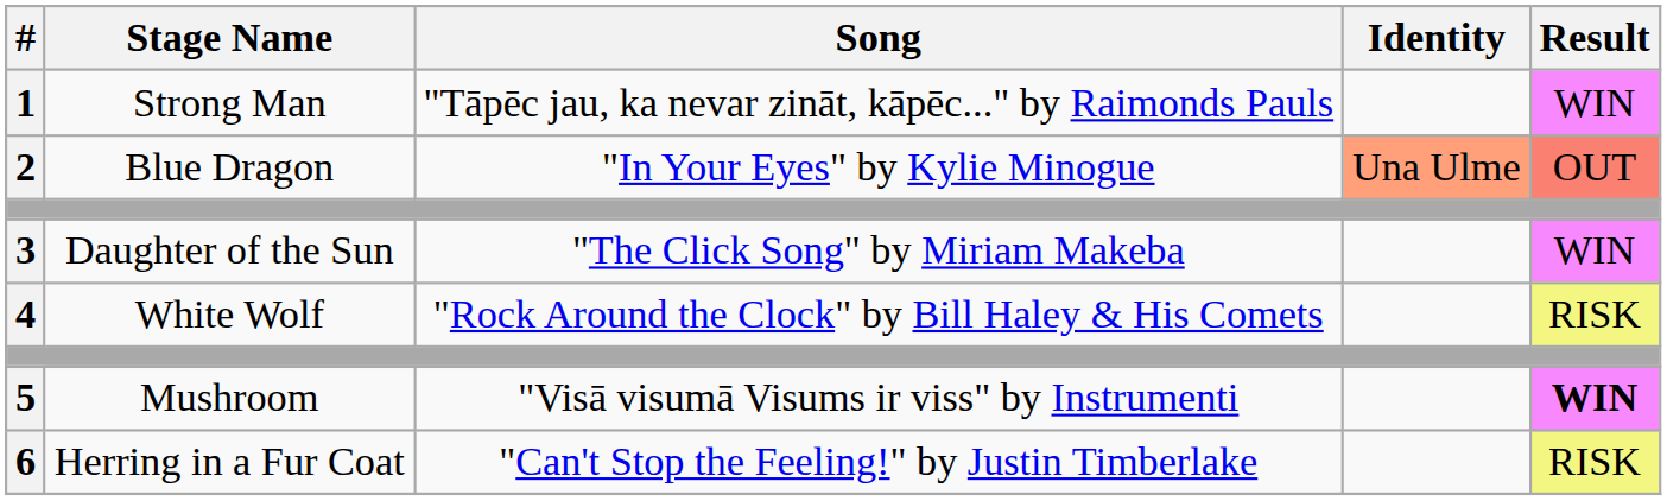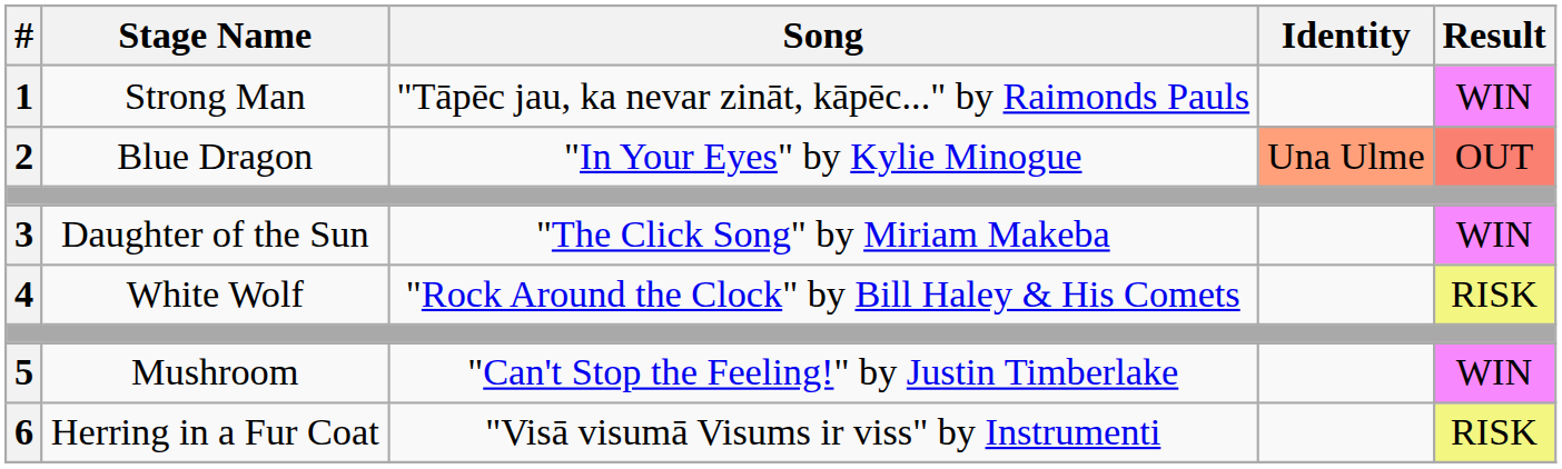 <table class="wikitable plainrowheaders" style="text-align: center;">
 <tr>
 <th>#</th>
 <th>Stage Name</th>
 <th>Song</th>
 <th>Identity</th>
 <th>Result</th>
 </tr>
 <tr>
 <th>1</th>
 <td>Strong Man</td>
 <td>"Tāpēc jau, ka nevar zināt, kāpēc..." by <a href='#'>Raimonds Pauls</a></td>
 <td></td>
 <td bgcolor="#F888FD">WIN</td>
 </tr>
 <tr>
 <th>2</th>
 <td>Blue Dragon</td>
 <td>"<a href='#'>In Your Eyes</a>" by <a href='#'>Kylie Minogue</a></td>
 <td style="background: lightsalmon;">Una Ulme</td>
 <td bgcolor="salmon">OUT</td>
 </tr>
 <tr>
 <td colspan="5" style="background:darkgray"></td>
 </tr>
 <tr>
 <th>3</th>
 <td>Daughter of the Sun</td>
 <td>"<a href='#'>The Click Song</a>" by <a href='#'>Miriam Makeba</a></td>
 <td></td>
 <td bgcolor="#F888FD">WIN</td>
 </tr>
 <tr>
 <th>4</th>
 <td>White Wolf</td>
 <td>"<a href='#'>Rock Around the Clock</a>" by <a href='#'>Bill Haley & His Comets</a></td>
 <td></td>
 <td bgcolor="#F3F781">RISK</td>
 </tr>
 <tr>
 <td colspan="5" style="background:darkgray"></td>
 </tr>
 <tr>
 <th>5</th>
 <td>Mushroom</td>
-<td>"Visā visumā Visums ir viss" by <a href='#'>Instrumenti</a></td>
+<td>"<a href='#'>Can't Stop the Feeling!</a>" by <a href='#'>Justin Timberlake</a></td>
 <td></td>
-<td bgcolor="#F888FD"><strong>WIN</strong></td>
+<td bgcolor="#F888FD">WIN</td>
 </tr>
 <tr>
 <th>6</th>
 <td>Herring in a Fur Coat</td>
-<td>"<a href='#'>Can't Stop the Feeling!</a>" by <a href='#'>Justin Timberlake</a></td>
+<td>"Visā visumā Visums ir viss" by <a href='#'>Instrumenti</a></td>
 <td></td>
 <td bgcolor="#F3F781">RISK</td>
 </tr>
 <tr>
 </tr>
 </table>
